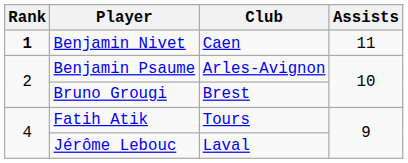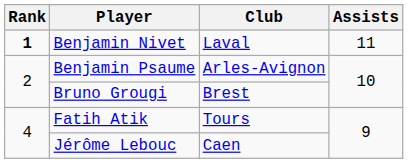 <table class="wikitable" style="text-align:center">
 <tr>
 <th>Rank</th>
 <th>Player</th>
 <th>Club</th>
 <th>Assists</th>
 </tr>
 <tr>
 <td><strong>1</strong></td>
 <td align="left"> <a href='#'>Benjamin Nivet</a></td>
-<td align="left"><a href='#'>Caen</a></td>
+<td align="left"><a href='#'>Laval</a></td>
 <td>11</td>
 </tr>
 <tr>
 <td rowspan="2">2</td>
 <td align="left"> <a href='#'>Benjamin Psaume</a></td>
 <td align="left"><a href='#'>Arles-Avignon</a></td>
 <td rowspan="2">10</td>
 </tr>
 <tr>
 <td align="left"> <a href='#'>Bruno Grougi</a></td>
 <td align="left"><a href='#'>Brest</a></td>
 </tr>
 <tr>
 <td rowspan="2">4</td>
 <td align="left"> <a href='#'>Fatih Atik</a></td>
 <td align="left"><a href='#'>Tours</a></td>
 <td rowspan="2">9</td>
 </tr>
 <tr>
 <td align="left"> <a href='#'>Jérôme Lebouc</a></td>
-<td align="left"><a href='#'>Laval</a></td>
+<td align="left"><a href='#'>Caen</a></td>
 </tr>
 </table>
